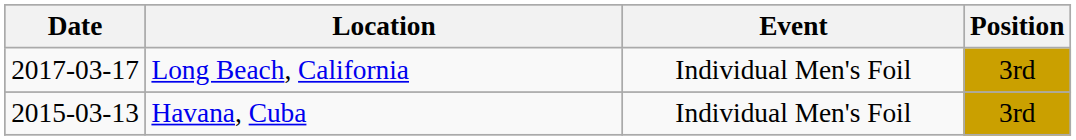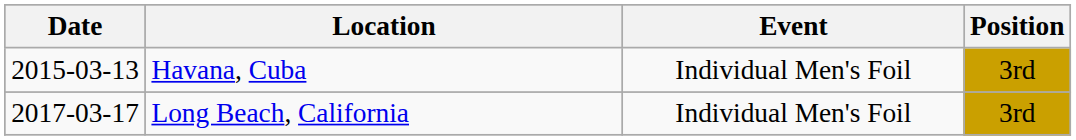 <table class="wikitable" style="text-align:center;">
 <tr>
 <th>Date</th>
 <th style="width:17em">Location</th>
 <th style="width:12em">Event</th>
 <th>Position</th>
 </tr>
 <tr>
+<td>2015-03-13</td>
+<td rowspan="1" align="left"> <a href='#'>Havana</a>, <a href='#'>Cuba</a></td>
+<td>Individual Men's Foil</td>
+<td bgcolor="caramel">3rd</td>
+</tr>
+<tr>
 <td>2017-03-17</td>
 <td rowspan="1" align="left"> <a href='#'>Long Beach</a>, <a href='#'>California</a></td>
 <td>Individual Men's Foil</td>
 <td bgcolor="caramel">3rd</td>
 </tr>
-<tr>
-<td>2015-03-13</td>
-<td rowspan="1" align="left"> <a href='#'>Havana</a>, <a href='#'>Cuba</a></td>
-<td>Individual Men's Foil</td>
-<td bgcolor="caramel">3rd</td>
-</tr>
 </table>
